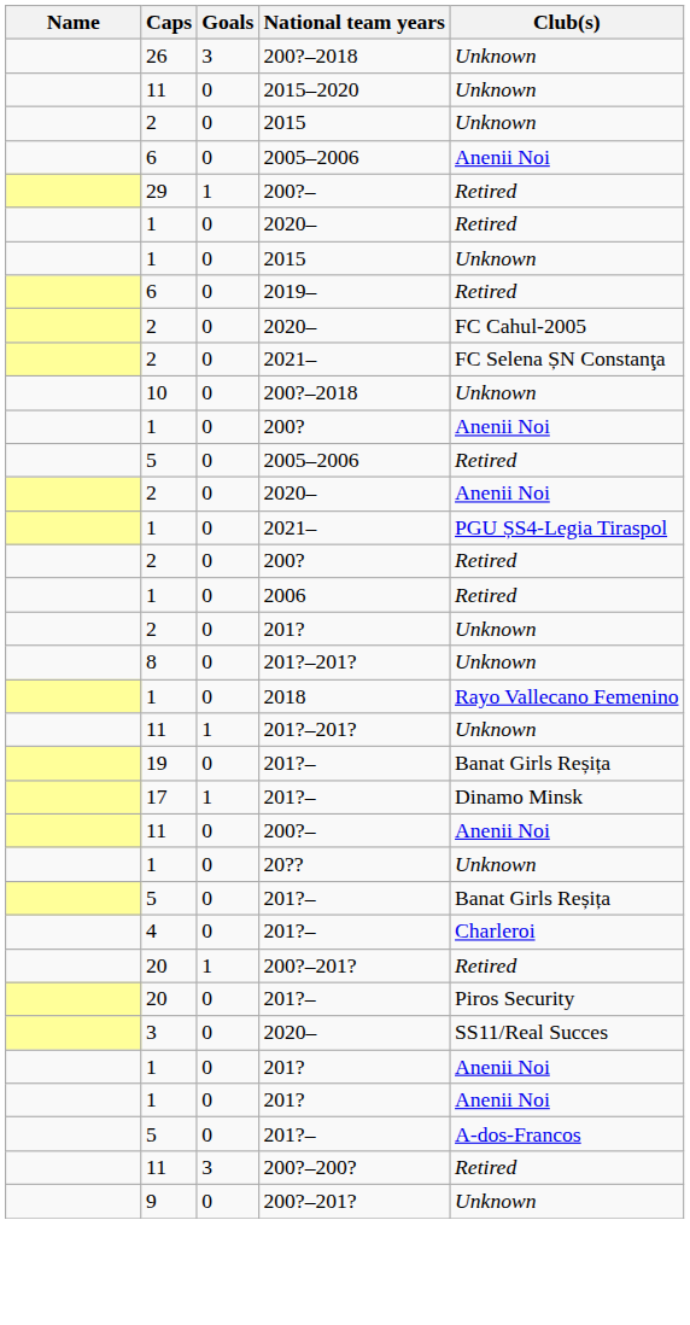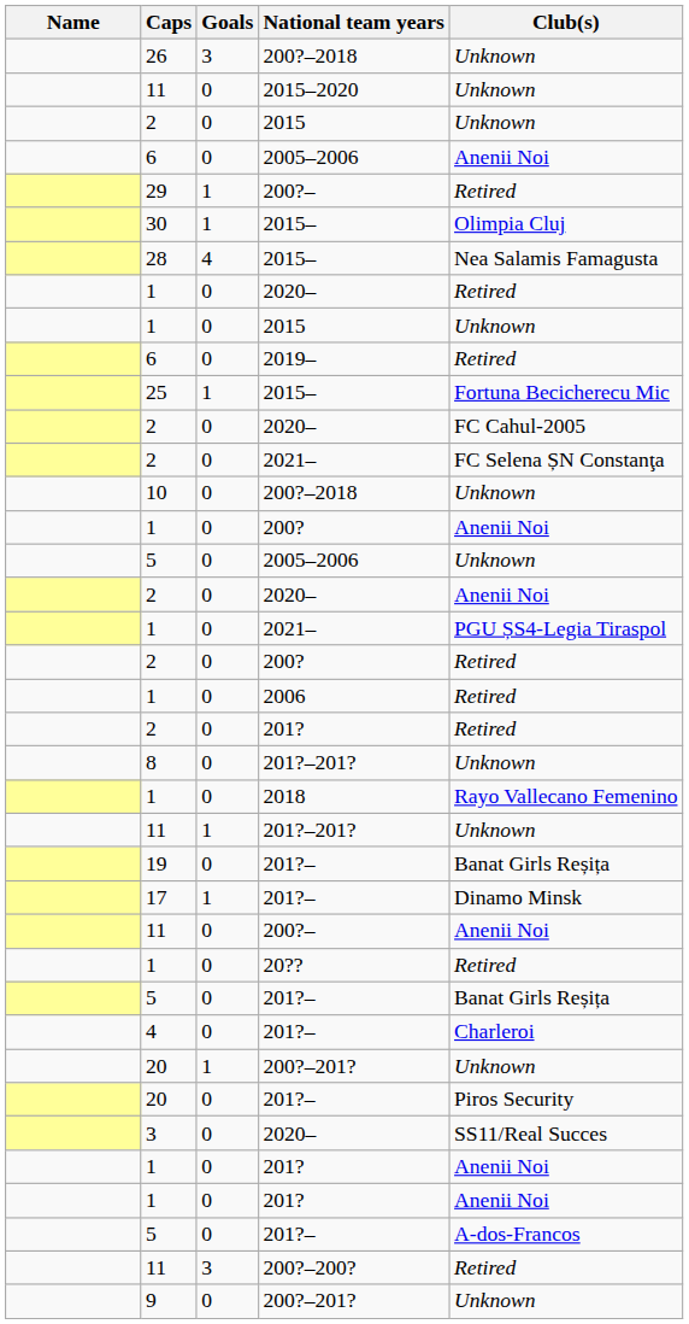 <table class="wikitable sortable">
 <tr>
 <th width="20%">Name</th>
 <th>Caps</th>
 <th>Goals</th>
 <th>National team years</th>
 <th>Club(s)</th>
 </tr>
 <tr>
 <td></td>
 <td>26</td>
 <td>3</td>
 <td>200?–2018</td>
 <td><em>Unknown</em></td>
 </tr>
 <tr>
 <td></td>
 <td>11</td>
 <td>0</td>
 <td>2015–2020</td>
 <td><em>Unknown</em></td>
 </tr>
 <tr>
 <td></td>
 <td>2</td>
 <td>0</td>
 <td>2015</td>
 <td><em>Unknown</em></td>
 </tr>
 <tr>
 <td></td>
 <td>6</td>
 <td>0</td>
 <td>2005–2006</td>
 <td> <a href='#'>Anenii Noi</a></td>
 </tr>
 <tr>
 <td style="background-color:#FFFF99"><strong></strong></td>
 <td>29</td>
 <td>1</td>
 <td>200?–</td>
 <td><em>Retired</em></td>
 </tr>
 <tr>
+<td style="background-color:#FFFF99"><strong></strong></td>
+<td>30</td>
+<td>1</td>
+<td>2015–</td>
+<td> <a href='#'>Olimpia Cluj</a></td>
+</tr>
+<tr>
+<td style="background-color:#FFFF99"><strong></strong></td>
+<td>28</td>
+<td>4</td>
+<td>2015–</td>
+<td> Nea Salamis Famagusta</td>
+</tr>
+<tr>
 <td></td>
 <td>1</td>
 <td>0</td>
 <td>2020–</td>
 <td><em>Retired</em></td>
 </tr>
 <tr>
 <td></td>
 <td>1</td>
 <td>0</td>
 <td>2015</td>
 <td><em>Unknown</em></td>
 </tr>
 <tr>
 <td style="background-color:#FFFF99"><strong></strong></td>
 <td>6</td>
 <td>0</td>
 <td>2019–</td>
 <td><em>Retired</em></td>
+</tr>
+<tr>
+<td style="background-color:#FFFF99"><strong></strong></td>
+<td>25</td>
+<td>1</td>
+<td>2015–</td>
+<td> <a href='#'>Fortuna Becicherecu Mic</a></td>
 </tr>
 <tr>
 <td style="background-color:#FFFF99"><strong></strong></td>
 <td>2</td>
 <td>0</td>
 <td>2020–</td>
 <td> FC Cahul-2005</td>
 </tr>
 <tr>
 <td style="background-color:#FFFF99"><strong></strong></td>
 <td>2</td>
 <td>0</td>
 <td>2021–</td>
 <td> FC Selena ȘN Constanţa</td>
 </tr>
 <tr>
 <td></td>
 <td>10</td>
 <td>0</td>
 <td>200?–2018</td>
 <td><em>Unknown</em></td>
 </tr>
 <tr>
 <td></td>
 <td>1</td>
 <td>0</td>
 <td>200?</td>
 <td> <a href='#'>Anenii Noi</a></td>
 </tr>
 <tr>
 <td></td>
 <td>5</td>
 <td>0</td>
 <td>2005–2006</td>
-<td><em>Retired</em></td>
+<td><em>Unknown</em></td>
 </tr>
 <tr>
 <td style="background-color:#FFFF99"><strong></strong></td>
 <td>2</td>
 <td>0</td>
 <td>2020–</td>
 <td> <a href='#'>Anenii Noi</a></td>
 </tr>
 <tr>
 <td style="background-color:#FFFF99"><strong></strong></td>
 <td>1</td>
 <td>0</td>
 <td>2021–</td>
 <td> <a href='#'>PGU ȘS4-Legia Tiraspol</a></td>
 </tr>
 <tr>
 <td></td>
 <td>2</td>
 <td>0</td>
 <td>200?</td>
 <td><em>Retired</em></td>
 </tr>
 <tr>
 <td></td>
 <td>1</td>
 <td>0</td>
 <td>2006</td>
 <td><em>Retired</em></td>
 </tr>
 <tr>
 <td></td>
 <td>2</td>
 <td>0</td>
 <td>201?</td>
-<td><em>Unknown</em></td>
+<td><em>Retired</em></td>
 </tr>
 <tr>
 <td></td>
 <td>8</td>
 <td>0</td>
 <td>201?–201?</td>
 <td><em>Unknown</em></td>
 </tr>
 <tr>
 <td style="background-color:#FFFF99"><strong></strong></td>
 <td>1</td>
 <td>0</td>
 <td>2018</td>
 <td><a href='#'>Rayo Vallecano Femenino</a></td>
 </tr>
 <tr>
 <td></td>
 <td>11</td>
 <td>1</td>
 <td>201?–201?</td>
 <td><em>Unknown</em></td>
 </tr>
 <tr>
 <td style="background-color:#FFFF99"><strong></strong></td>
 <td>19</td>
 <td>0</td>
 <td>201?–</td>
 <td> Banat Girls Reșița</td>
 </tr>
 <tr>
 <td style="background-color:#FFFF99"><strong></strong></td>
 <td>17</td>
 <td>1</td>
 <td>201?–</td>
 <td> Dinamo Minsk</td>
 </tr>
 <tr>
 <td style="background-color:#FFFF99"><strong></strong></td>
 <td>11</td>
 <td>0</td>
 <td>200?–</td>
 <td> <a href='#'>Anenii Noi</a></td>
 </tr>
 <tr>
 <td></td>
 <td>1</td>
 <td>0</td>
 <td>20??</td>
-<td><em>Unknown</em></td>
+<td><em>Retired</em></td>
 </tr>
 <tr>
 <td style="background-color:#FFFF99"><strong></strong></td>
 <td>5</td>
 <td>0</td>
 <td>201?–</td>
 <td> Banat Girls Reșița</td>
 </tr>
 <tr>
 <td></td>
 <td>4</td>
 <td>0</td>
 <td>201?–</td>
 <td> <a href='#'>Charleroi</a></td>
 </tr>
 <tr>
 <td></td>
 <td>20</td>
 <td>1</td>
 <td>200?–201?</td>
-<td><em>Retired</em></td>
+<td><em>Unknown</em></td>
 </tr>
 <tr>
 <td style="background-color:#FFFF99"><strong></strong></td>
 <td>20</td>
 <td>0</td>
 <td>201?–</td>
 <td> Piros Security</td>
 </tr>
 <tr>
 <td style="background-color:#FFFF99"><strong></strong></td>
 <td>3</td>
 <td>0</td>
 <td>2020–</td>
 <td> SS11/Real Succes</td>
 </tr>
 <tr>
 <td></td>
 <td>1</td>
 <td>0</td>
 <td>201?</td>
 <td> <a href='#'>Anenii Noi</a></td>
 </tr>
 <tr>
 <td></td>
 <td>1</td>
 <td>0</td>
 <td>201?</td>
 <td> <a href='#'>Anenii Noi</a></td>
 </tr>
 <tr>
 <td></td>
 <td>5</td>
 <td>0</td>
 <td>201?–</td>
 <td> <a href='#'>A-dos-Francos</a></td>
 </tr>
 <tr>
 <td></td>
 <td>11</td>
 <td>3</td>
 <td>200?–200?</td>
 <td><em>Retired</em></td>
 </tr>
 <tr>
 <td></td>
 <td>9</td>
 <td>0</td>
 <td>200?–201?</td>
 <td><em>Unknown</em></td>
 </tr>
 </table>
